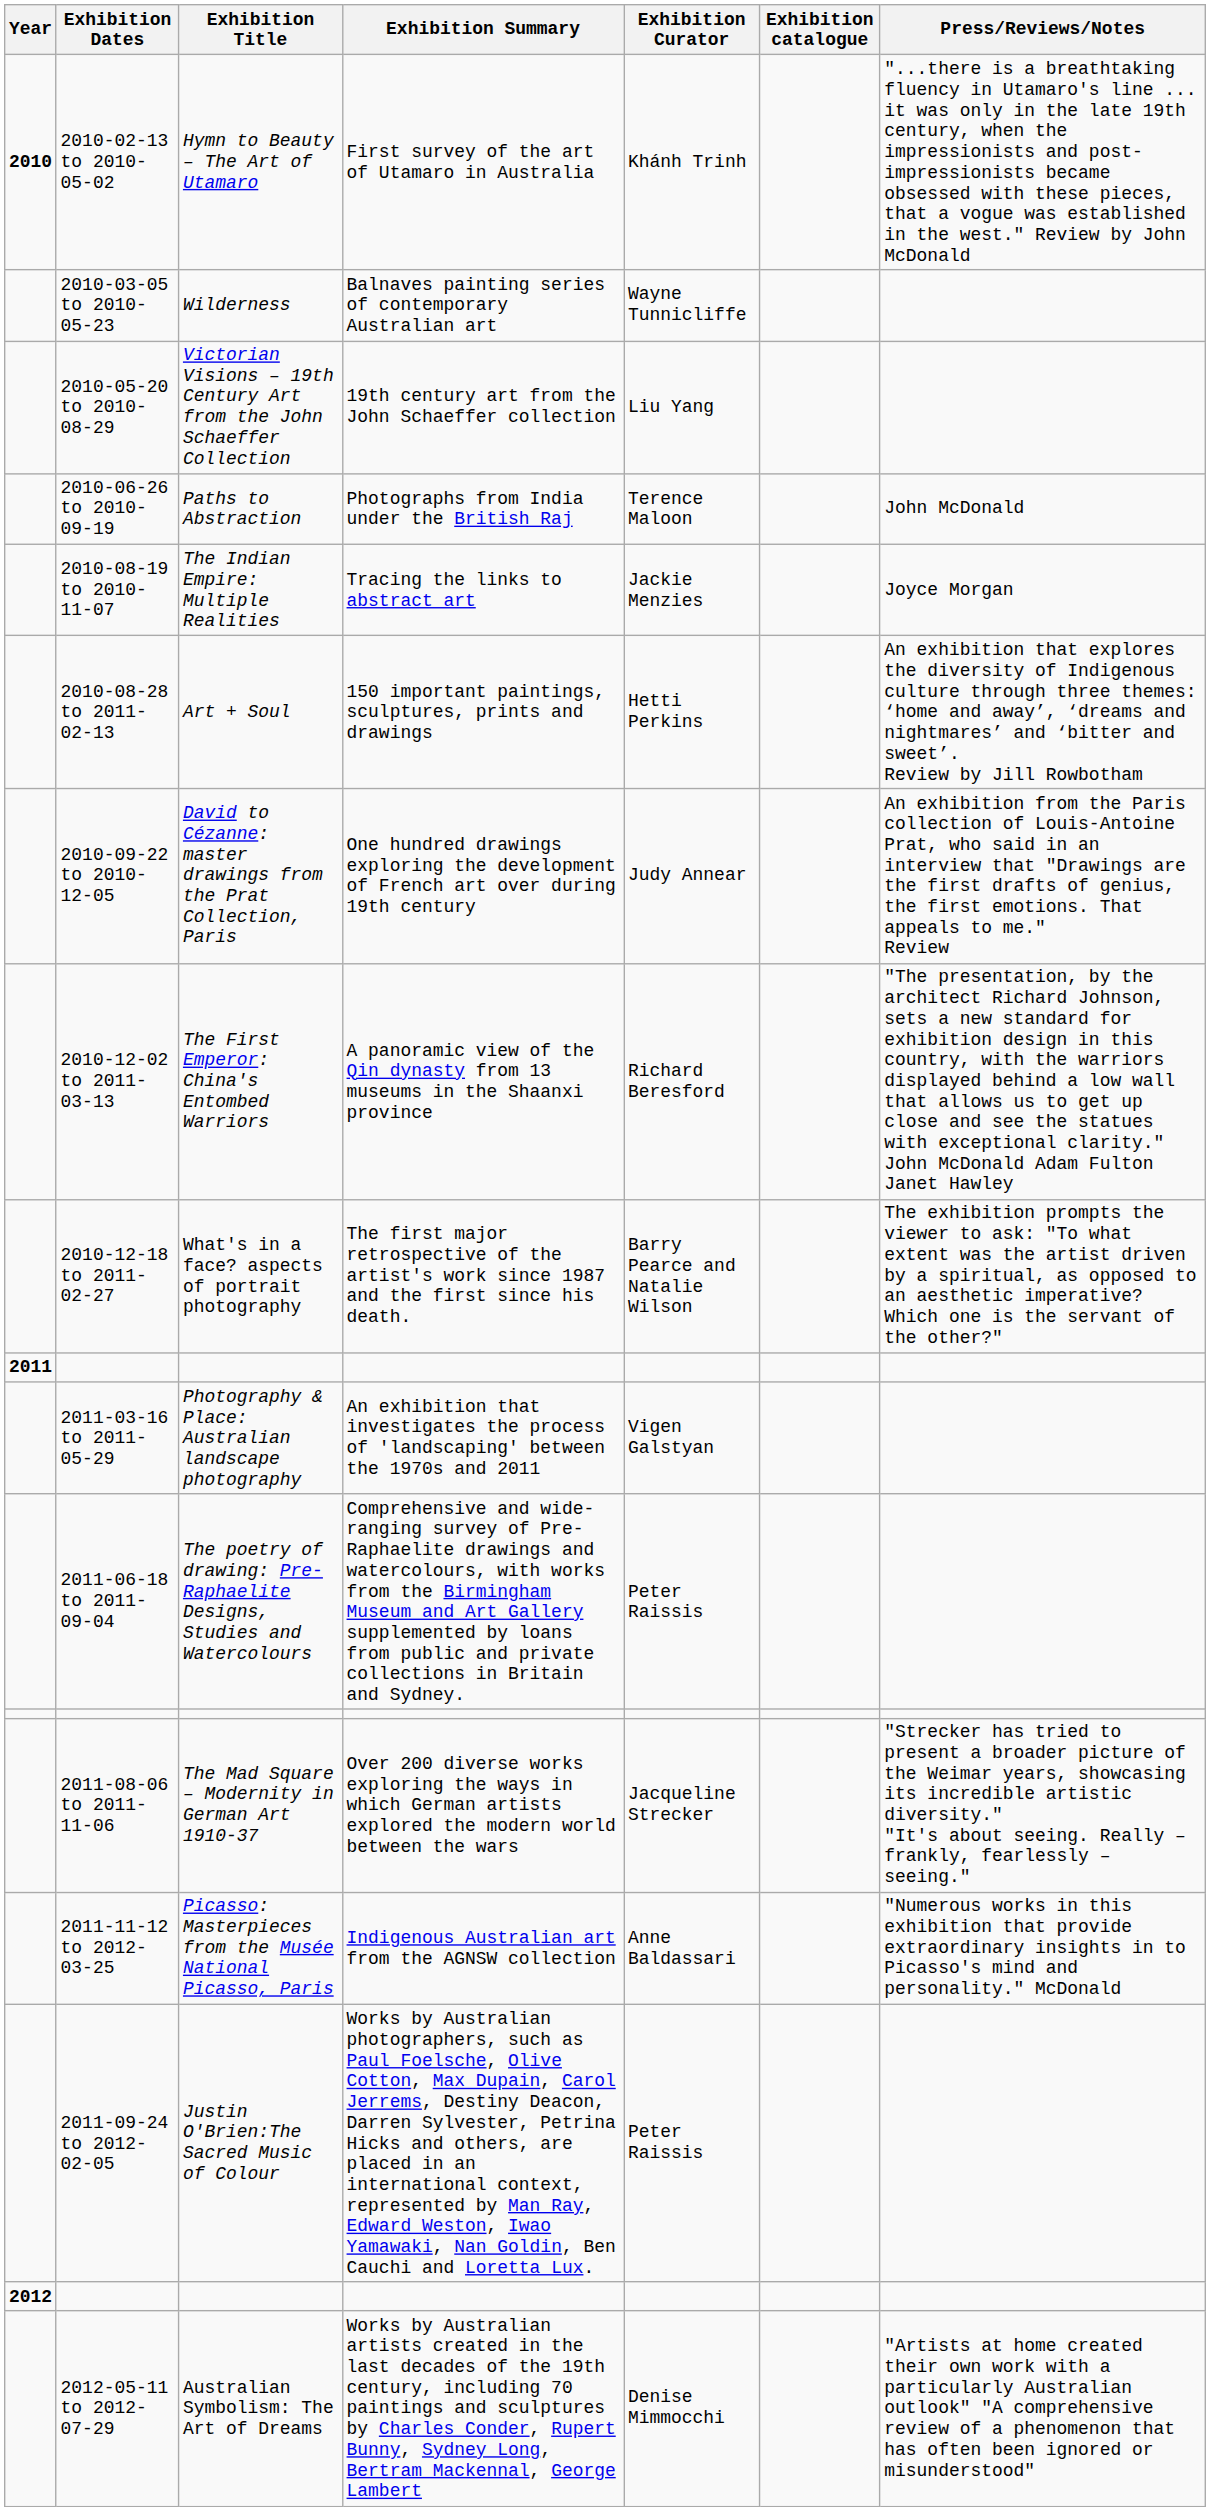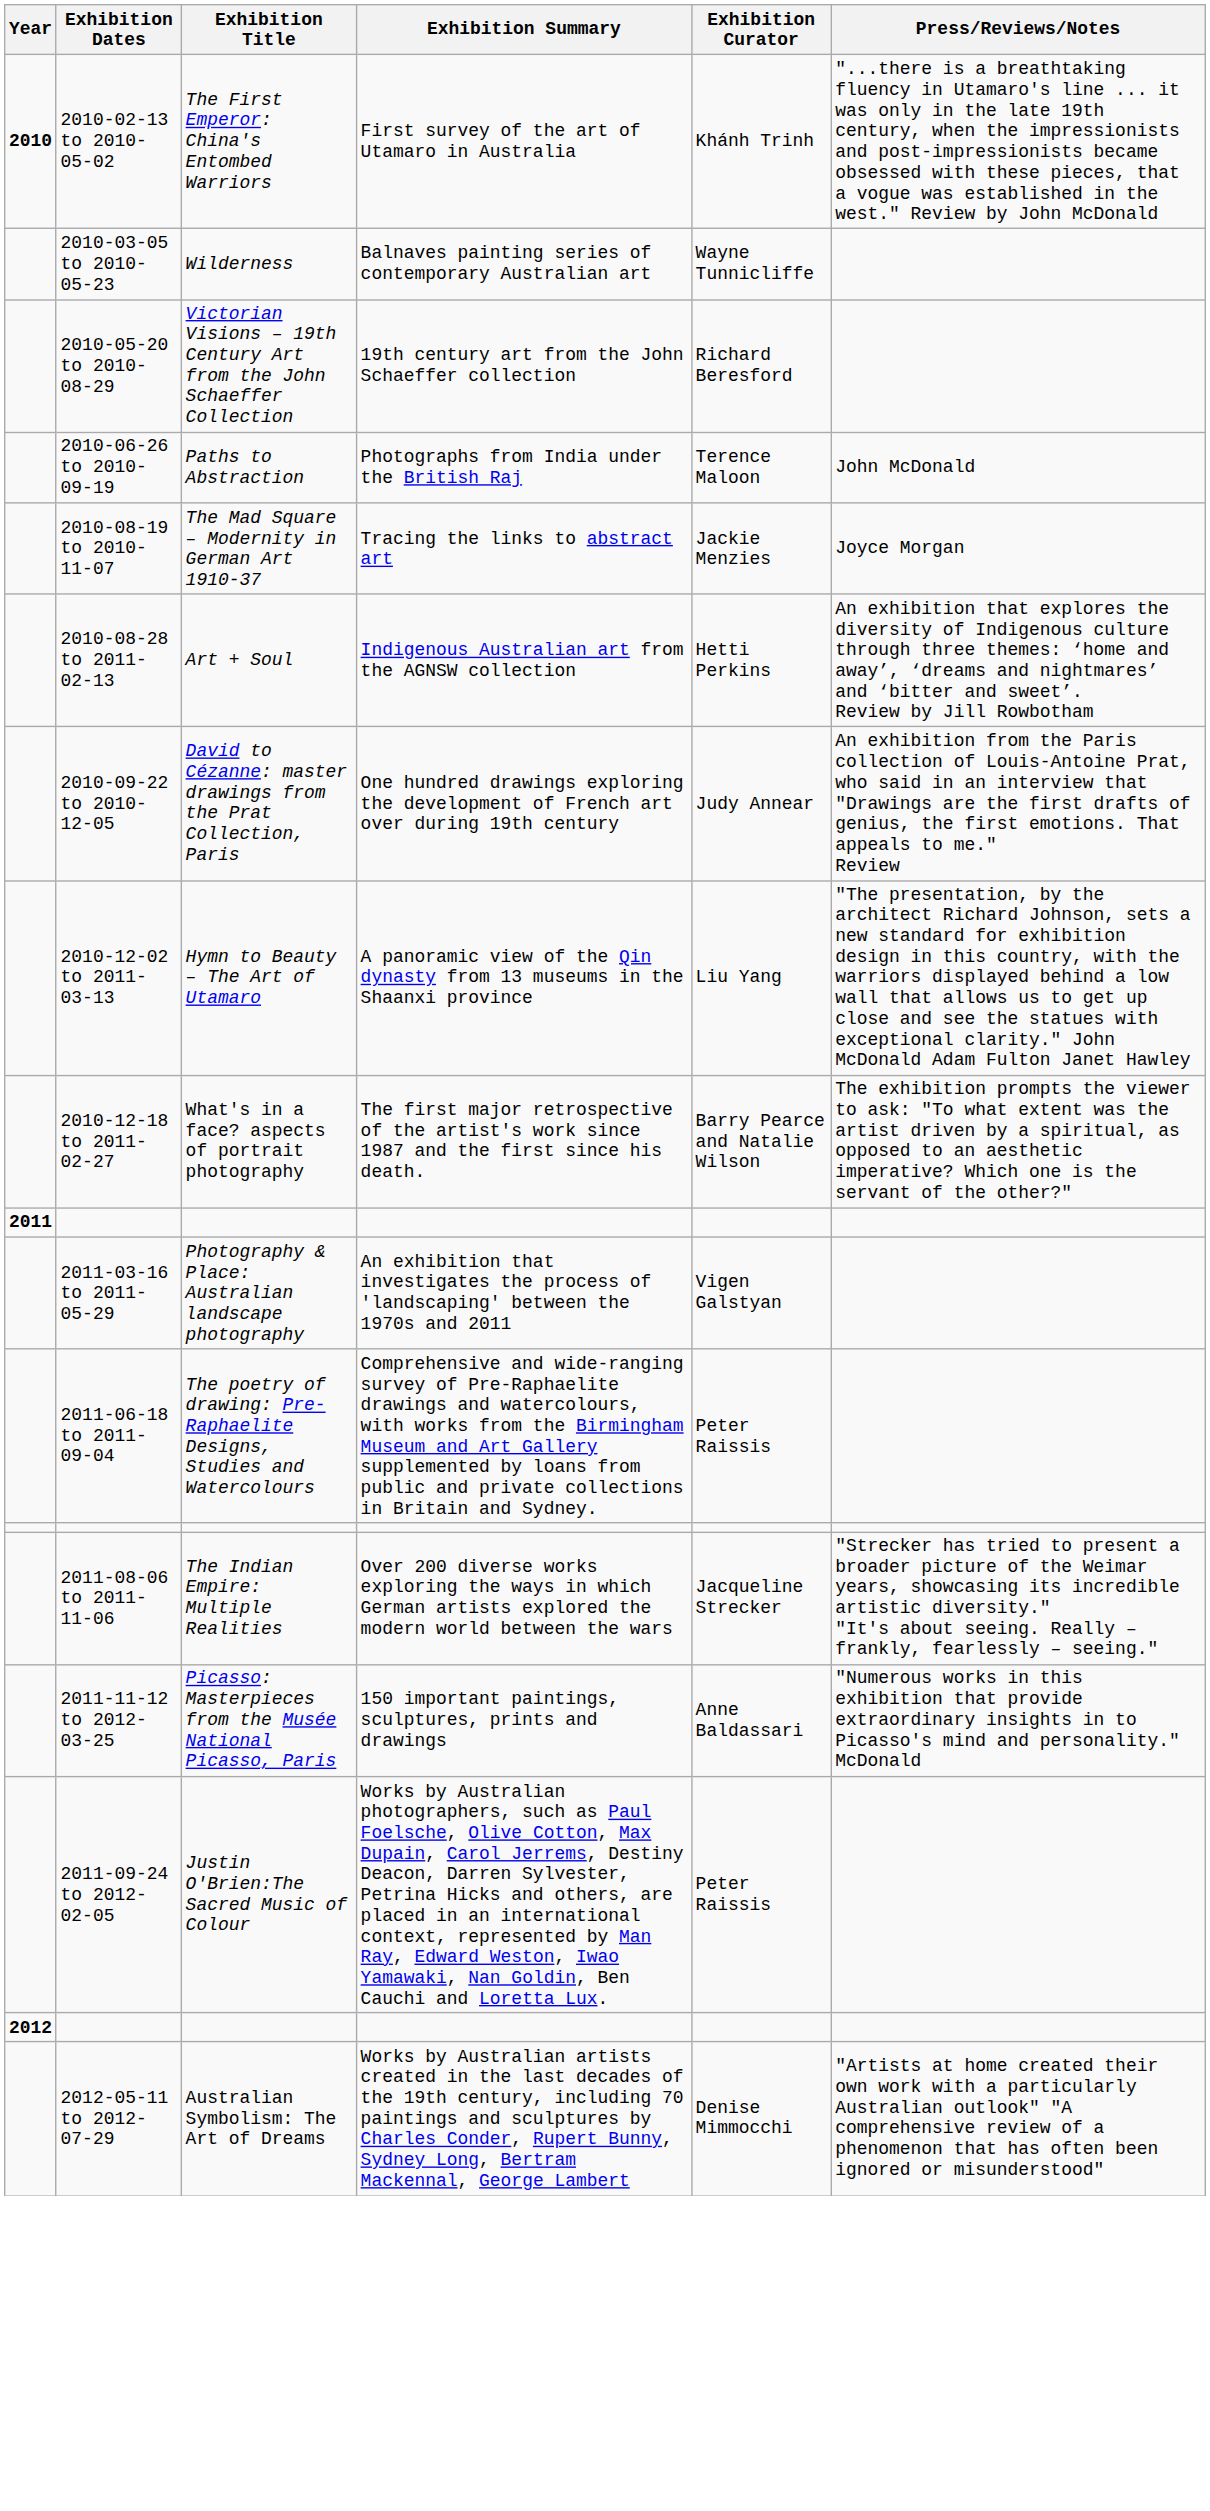 <table class="wikitable">
 <tr>
 <th>Year</th>
 <th>Exhibition Dates</th>
 <th>Exhibition Title</th>
 <th>Exhibition Summary</th>
 <th>Exhibition Curator</th>
-<th>Exhibition catalogue</th>
 <th>Press/Reviews/Notes</th>
 </tr>
 <tr>
 <td><strong>2010</strong></td>
 <td>2010-02-13 to 2010-05-02</td>
-<td><em>Hymn to Beauty – The Art of <a href='#'>Utamaro</a></em></td>
+<td><em> The First <a href='#'>Emperor</a>: China's Entombed Warriors</em></td>
 <td>First survey of the art of Utamaro in Australia </td>
 <td>Khánh Trinh</td>
-<td></td>
 <td>"...there is a breathtaking fluency in Utamaro's line ... it was only in the late 19th century, when the impressionists and post-impressionists became obsessed with these pieces, that a vogue was established in the west." Review by John McDonald</td>
 </tr>
 <tr>
 <td></td>
 <td>2010-03-05 to 2010-05-23</td>
 <td><em>Wilderness</em></td>
 <td>Balnaves painting series of contemporary Australian art</td>
 <td>Wayne Tunnicliffe</td>
 <td></td>
-<td></td>
 </tr>
 <tr>
 <td></td>
 <td>2010-05-20 to 2010-08-29</td>
 <td><em><a href='#'>Victorian</a> Visions – 19th Century Art from the John Schaeffer Collection</em></td>
 <td>19th century art from the John Schaeffer collection</td>
-<td>Liu Yang</td>
-<td></td>
+<td>Richard Beresford</td>
 <td></td>
 </tr>
 <tr>
 <td></td>
 <td>2010-06-26 to 2010-09-19</td>
 <td><em>Paths to Abstraction</em></td>
 <td>Photographs from India under the <a href='#'>British Raj</a></td>
 <td>Terence Maloon</td>
-<td></td>
 <td>John McDonald</td>
 </tr>
 <tr>
 <td></td>
 <td>2010-08-19 to 2010-11-07</td>
-<td><em>The Indian Empire: Multiple Realities</em></td>
+<td><em>The Mad Square – Modernity in German Art 1910-37</em></td>
 <td>Tracing the links to <a href='#'>abstract art</a></td>
 <td>Jackie Menzies</td>
-<td></td>
 <td>Joyce Morgan</td>
 </tr>
 <tr>
 <td></td>
 <td>2010-08-28 to 2011-02-13</td>
 <td><em>Art + Soul</em></td>
-<td>150 important paintings, sculptures, prints and drawings</td>
+<td><a href='#'>Indigenous Australian art</a> from the AGNSW collection</td>
 <td>Hetti Perkins</td>
-<td></td>
 <td>An exhibition that explores the diversity of Indigenous culture through three themes: ‘home and away’, ‘dreams and nightmares’ and ‘bitter and sweet’. <br>Review by Jill Rowbotham </td>
 </tr>
 <tr>
 <td></td>
 <td>2010-09-22 to 2010-12-05</td>
 <td><em><a href='#'>David</a> to <a href='#'>Cézanne</a>: master drawings from the Prat Collection, Paris</em></td>
 <td>One hundred drawings exploring the development of French art over during 19th century</td>
 <td>Judy Annear</td>
-<td></td>
 <td>An exhibition from the Paris collection of Louis-Antoine Prat, who said in an interview that "Drawings are the first drafts of genius, the first emotions. That appeals to me." <br>Review</td>
 </tr>
 <tr>
 <td></td>
 <td>2010-12-02 to 2011-03-13</td>
-<td><em> The First <a href='#'>Emperor</a>: China's Entombed Warriors</em></td>
+<td><em>Hymn to Beauty – The Art of <a href='#'>Utamaro</a></em></td>
 <td>A panoramic view of the <a href='#'>Qin dynasty</a> from 13 museums in the Shaanxi province</td>
-<td>Richard Beresford</td>
-<td></td>
+<td>Liu Yang</td>
 <td>"The presentation, by the architect Richard Johnson, sets a new standard for exhibition design in this country, with the warriors displayed behind a low wall that allows us to get up close and see the statues with exceptional clarity." John McDonald Adam Fulton Janet Hawley</td>
 </tr>
 <tr>
 <td></td>
 <td>2010-12-18 to 2011-02-27</td>
 <td>What's in a face? aspects of portrait photography</td>
 <td>The first major retrospective of the artist's work since 1987 and the first since his death.</td>
 <td>Barry Pearce and Natalie Wilson</td>
-<td></td>
 <td>The exhibition prompts the viewer to ask: "To what extent was the artist driven by a spiritual, as opposed to an aesthetic imperative? Which one is the servant of the other?"</td>
 </tr>
 <tr>
 <td><strong>2011</strong></td>
-<td></td>
 <td></td>
 <td></td>
 <td></td>
 <td></td>
 <td></td>
 </tr>
 <tr>
 <td></td>
 <td>2011-03-16 to 2011-05-29</td>
 <td><em>Photography & Place: Australian landscape photography</em></td>
 <td>An exhibition that investigates the process of 'landscaping' between the 1970s and 2011</td>
 <td>Vigen Galstyan</td>
 <td></td>
-<td></td>
 </tr>
 <tr>
 <td></td>
 <td>2011-06-18 to 2011-09-04</td>
 <td><em>The poetry of drawing: <a href='#'>Pre-Raphaelite</a> Designs, Studies and Watercolours</em></td>
 <td>Comprehensive and wide-ranging survey of Pre-Raphaelite drawings and watercolours, with works from the <a href='#'>Birmingham Museum and Art Gallery</a> supplemented by loans from public and private collections in Britain and Sydney.</td>
 <td>Peter Raissis</td>
 <td></td>
-<td></td>
 </tr>
 <tr>
-<td></td>
 <td></td>
 <td></td>
 <td></td>
 <td></td>
 <td></td>
 <td></td>
 </tr>
 <tr>
 <td></td>
 <td>2011-08-06 to 2011-11-06</td>
-<td><em>The Mad Square – Modernity in German Art 1910-37</em></td>
+<td><em>The Indian Empire: Multiple Realities</em></td>
 <td>Over 200 diverse works exploring the ways in which German artists explored the modern world between the wars</td>
 <td>Jacqueline Strecker</td>
-<td></td>
 <td>"Strecker has tried to present a broader picture of the Weimar years, showcasing its incredible artistic diversity."<br>"It's about seeing. Really – frankly, fearlessly – seeing."</td>
 </tr>
 <tr>
 <td></td>
 <td>2011-11-12 to 2012-03-25</td>
 <td><em><a href='#'>Picasso</a>: Masterpieces from the <a href='#'>Musée National Picasso, Paris</a></em></td>
-<td><a href='#'>Indigenous Australian art</a> from the AGNSW collection</td>
+<td>150 important paintings, sculptures, prints and drawings</td>
 <td>Anne Baldassari</td>
-<td></td>
 <td>"Numerous works in this exhibition that provide extraordinary insights in to Picasso's mind and personality." McDonald</td>
 </tr>
 <tr>
 <td></td>
 <td>2011-09-24 to 2012-02-05</td>
 <td><em> Justin O'Brien:The Sacred Music of Colour</em></td>
 <td>Works by Australian photographers, such as <a href='#'>Paul Foelsche</a>, <a href='#'>Olive Cotton</a>, <a href='#'>Max Dupain</a>, <a href='#'>Carol Jerrems</a>, Destiny Deacon, Darren Sylvester, Petrina Hicks and others, are placed in an international context, represented by <a href='#'>Man Ray</a>, <a href='#'>Edward Weston</a>, <a href='#'>Iwao Yamawaki</a>, <a href='#'>Nan Goldin</a>, Ben Cauchi and <a href='#'>Loretta Lux</a>.</td>
 <td>Peter Raissis</td>
 <td></td>
-<td></td>
 </tr>
 <tr>
 <td><strong>2012</strong></td>
-<td></td>
 <td></td>
 <td></td>
 <td></td>
 <td></td>
 <td></td>
 </tr>
 <tr>
 <td></td>
 <td>2012-05-11 to 2012-07-29</td>
 <td>Australian Symbolism: The Art of Dreams</td>
 <td>Works by Australian artists created in the last decades of the 19th century, including 70 paintings and sculptures by <a href='#'>Charles Conder</a>, <a href='#'>Rupert Bunny</a>, <a href='#'>Sydney Long</a>, <a href='#'>Bertram Mackennal</a>, <a href='#'>George Lambert</a></td>
 <td>Denise Mimmocchi</td>
-<td></td>
 <td>"Artists at home created their own work with a particularly Australian outlook" "A comprehensive review of a phenomenon that has often been ignored or misunderstood"</td>
 </tr>
 </table>
